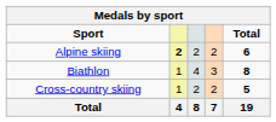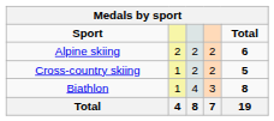 <table class=wikitable style="font-size:85%; float:right; clear:right; min-width:308px">
 <tr>
 <th colspan=5>Medals by sport</th>
 </tr>
 <tr align="center">
 <td><strong>Sport</strong></td>
 <td bgcolor=#F7F6A8></td>
 <td bgcolor=#DCE5E5></td>
 <td bgcolor=#FFDAB9></td>
 <td><strong>Total</strong></td>
 </tr>
 <tr align="center">
 <td><a href='#'>Alpine skiing</a></td>
-<td bgcolor=#F7F6A8><strong>2</strong></td>
+<td bgcolor=#F7F6A8>2</td>
 <td bgcolor=#DCE5E5>2</td>
 <td bgcolor=#FFDAB9>2</td>
 <td><strong>6</strong></td>
+</tr>
+<tr align="center">
+<td><a href='#'>Cross-country skiing</a></td>
+<td bgcolor=#F7F6A8>1</td>
+<td bgcolor=#DCE5E5>2</td>
+<td bgcolor=#FFDAB9>2</td>
+<td><strong>5</strong></td>
 </tr>
 <tr align="center">
 <td><a href='#'>Biathlon</a></td>
 <td bgcolor=#F7F6A8>1</td>
 <td bgcolor=#DCE5E5>4</td>
 <td bgcolor=#FFDAB9>3</td>
 <td><strong>8</strong></td>
 </tr>
 <tr align="center">
-<td><a href='#'>Cross-country skiing</a></td>
-<td bgcolor=#F7F6A8>1</td>
-<td bgcolor=#DCE5E5>2</td>
-<td bgcolor=#FFDAB9>2</td>
-<td><strong>5</strong></td>
-</tr>
-<tr align="center">
 <th>Total</th>
 <th bgcolor=gold>4</th>
 <th bgcolor=silver>8</th>
 <th bgcolor=#C96>7</th>
 <th>19</th>
 </tr>
 </table>
